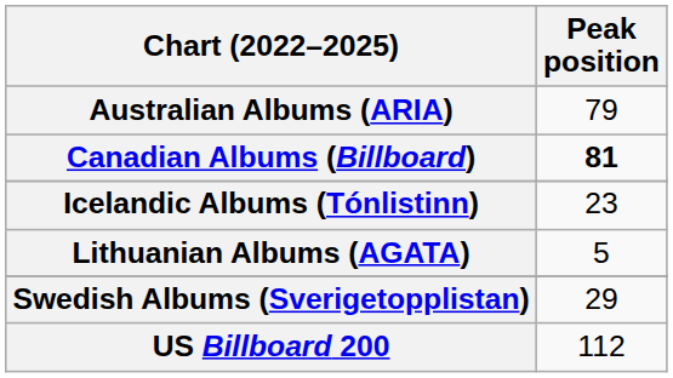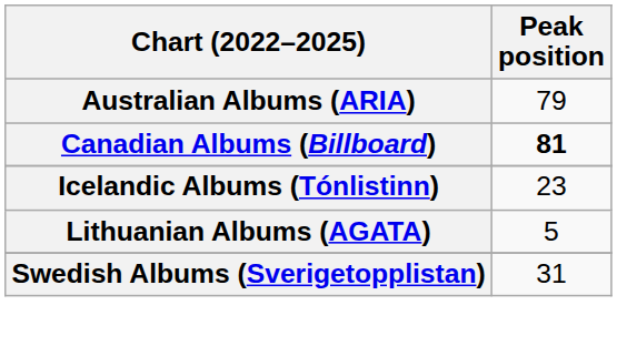 <table class="wikitable sortable plainrowheaders" style="text-align:center">
 <tr>
 <th scope="col">Chart (2022–2025)</th>
 <th scope="col">Peak<br>position</th>
 </tr>
 <tr>
 <th scope="row">Australian Albums (<a href='#'>ARIA</a>)</th>
 <td>79</td>
 </tr>
 <tr>
 <th scope="row"><a href='#'>Canadian Albums</a> (<em><a href='#'>Billboard</a></em>)</th>
 <td><strong>81</strong></td>
 </tr>
 <tr>
 </tr>
 <tr>
 </tr>
 <tr>
 <th scope="row">Icelandic Albums (<a href='#'>Tónlistinn</a>)</th>
 <td>23</td>
 </tr>
 <tr>
 <th scope="row">Lithuanian Albums (<a href='#'>AGATA</a>)</th>
 <td>5</td>
 </tr>
 <tr>
 </tr>
 <tr>
 </tr>
 <tr>
 <th scope="row">Swedish Albums (<a href='#'>Sverigetopplistan</a>)</th>
-<td>29</td>
-</tr>
-<tr>
-<th scope="row">US <a href='#'><em>Billboard</em> 200</a></th>
-<td>112</td>
+<td>31</td>
 </tr>
 </table>
